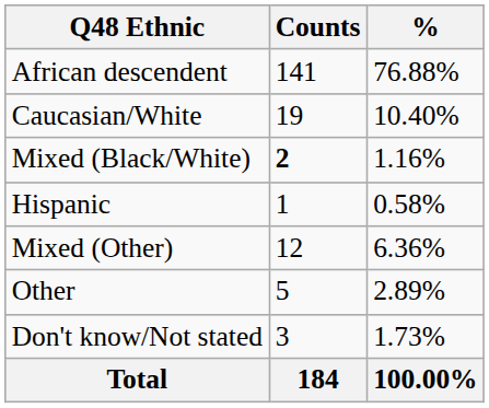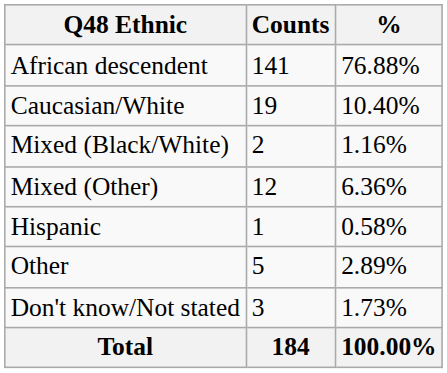 <table class="wikitable sortable">
 <tr>
 <th>Q48 Ethnic</th>
 <th>Counts</th>
 <th>%</th>
 </tr>
 <tr>
 <td>African descendent</td>
 <td>141</td>
 <td>76.88%</td>
 </tr>
 <tr>
 <td>Caucasian/White</td>
 <td>19</td>
 <td>10.40%</td>
 </tr>
 <tr>
 <td>Mixed (Black/White)</td>
-<td><strong>2</strong></td>
+<td>2</td>
 <td>1.16%</td>
+</tr>
+<tr>
+<td>Mixed (Other)</td>
+<td>12</td>
+<td>6.36%</td>
 </tr>
 <tr>
 <td>Hispanic</td>
 <td>1</td>
 <td>0.58%</td>
-</tr>
-<tr>
-<td>Mixed (Other)</td>
-<td>12</td>
-<td>6.36%</td>
 </tr>
 <tr>
 <td>Other</td>
 <td>5</td>
 <td>2.89%</td>
 </tr>
 <tr>
 <td>Don't know/Not stated</td>
 <td>3</td>
 <td>1.73%</td>
 </tr>
 <tr>
 <th>Total</th>
 <th>184</th>
 <th>100.00%</th>
 </tr>
 </table>
